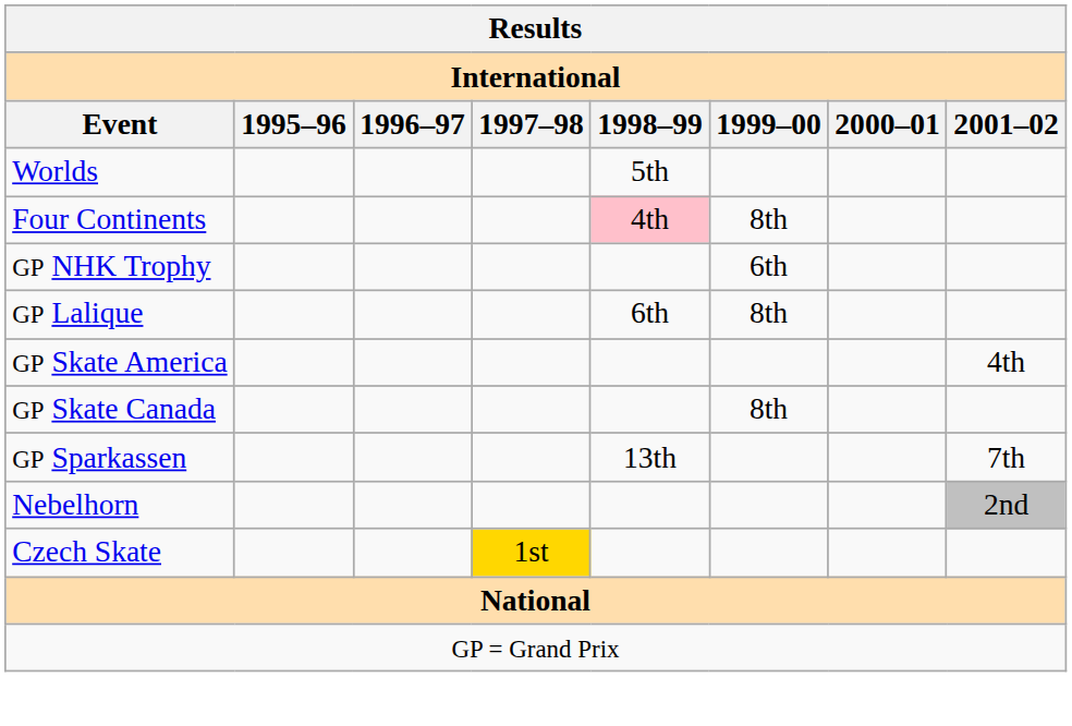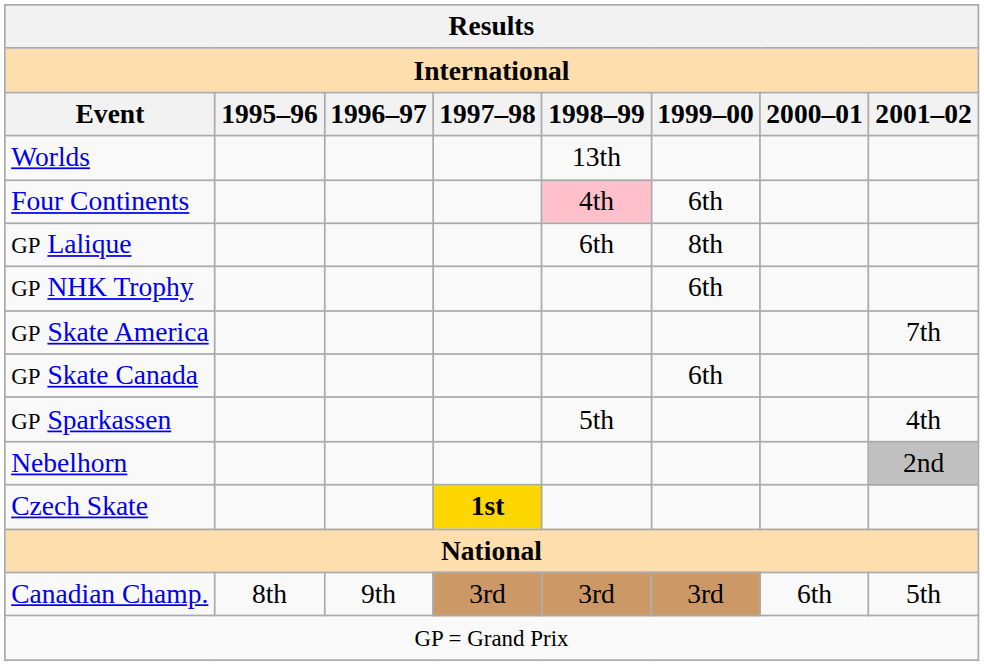 <table class="wikitable" style="text-align:center">
 <tr>
 <th colspan=8 align=center><strong>Results</strong></th>
 </tr>
 <tr>
 <th style="background-color: #ffdead; " colspan=8 align=center><strong>International</strong></th>
 </tr>
 <tr>
 <th>Event</th>
 <th>1995–96</th>
 <th>1996–97</th>
 <th>1997–98</th>
 <th>1998–99</th>
 <th>1999–00</th>
 <th>2000–01</th>
 <th>2001–02</th>
 </tr>
 <tr>
 <td align=left><a href='#'>Worlds</a></td>
 <td></td>
 <td></td>
 <td></td>
-<td>5th</td>
+<td>13th</td>
 <td></td>
 <td></td>
 <td></td>
 </tr>
 <tr>
 <td align=left><a href='#'>Four Continents</a></td>
 <td></td>
 <td></td>
 <td></td>
 <td style="background: pink;">4th</td>
+<td>6th</td>
+<td></td>
+<td></td>
+</tr>
+<tr>
+<td align=left><small>GP</small> <a href='#'>Lalique</a></td>
+<td></td>
+<td></td>
+<td></td>
+<td>6th</td>
 <td>8th</td>
 <td></td>
 <td></td>
 </tr>
 <tr>
 <td align=left><small>GP</small> <a href='#'>NHK Trophy</a></td>
 <td></td>
 <td></td>
 <td></td>
 <td></td>
 <td>6th</td>
 <td></td>
 <td></td>
 </tr>
 <tr>
-<td align=left><small>GP</small> <a href='#'>Lalique</a></td>
-<td></td>
-<td></td>
-<td></td>
-<td>6th</td>
-<td>8th</td>
-<td></td>
-<td></td>
-</tr>
-<tr>
 <td align=left><small>GP</small> <a href='#'>Skate America</a></td>
 <td></td>
 <td></td>
 <td></td>
 <td></td>
 <td></td>
 <td></td>
-<td>4th</td>
+<td>7th</td>
 </tr>
 <tr>
 <td align=left><small>GP</small> <a href='#'>Skate Canada</a></td>
 <td></td>
 <td></td>
 <td></td>
 <td></td>
-<td>8th</td>
+<td>6th</td>
 <td></td>
 <td></td>
 </tr>
 <tr>
 <td align=left><small>GP</small> <a href='#'>Sparkassen</a></td>
 <td></td>
 <td></td>
 <td></td>
-<td>13th</td>
+<td>5th</td>
 <td></td>
 <td></td>
-<td>7th</td>
+<td>4th</td>
 </tr>
 <tr>
 <td align=left><a href='#'>Nebelhorn</a></td>
 <td></td>
 <td></td>
 <td></td>
 <td></td>
 <td></td>
 <td></td>
 <td bgcolor=silver>2nd</td>
 </tr>
 <tr>
 <td align=left><a href='#'>Czech Skate</a></td>
 <td></td>
 <td></td>
-<td bgcolor=gold>1st</td>
+<td bgcolor=gold><strong>1st</strong></td>
 <td></td>
 <td></td>
 <td></td>
 <td></td>
 </tr>
 <tr>
 <th style="background-color: #ffdead; " colspan=8 align=center><strong>National</strong></th>
 </tr>
 <tr>
+<td align=left><a href='#'>Canadian Champ.</a></td>
+<td>8th</td>
+<td>9th</td>
+<td bgcolor=cc9966>3rd</td>
+<td bgcolor=cc9966>3rd</td>
+<td bgcolor=cc9966>3rd</td>
+<td>6th</td>
+<td>5th</td>
+</tr>
+<tr>
 <td colspan=8 align=center><small> GP = Grand Prix </small></td>
 </tr>
 </table>
